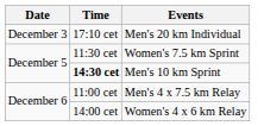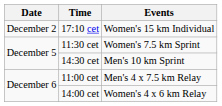 <table class="wikitable" border="1">
 <tr>
 <th>Date</th>
 <th>Time</th>
 <th>Events</th>
 </tr>
 <tr>
-<td>December 3</td>
-<td>17:10 cet</td>
-<td>Men's 20 km Individual</td>
+<td>December 2</td>
+<td>17:10 <a href='#'>cet</a></td>
+<td>Women's 15 km Individual</td>
 </tr>
 <tr>
 <td rowspan=2>December 5</td>
 <td>11:30 cet</td>
 <td>Women's 7.5 km Sprint</td>
 </tr>
 <tr>
-<td><strong>14:30 cet</strong></td>
+<td>14:30 cet</td>
 <td>Men's 10 km Sprint</td>
 </tr>
 <tr>
 <td rowspan=2>December 6</td>
 <td>11:00 cet</td>
 <td>Men's 4 x 7.5 km Relay</td>
 </tr>
 <tr>
 <td>14:00 cet</td>
 <td>Women's 4 x 6 km Relay</td>
 </tr>
 </table>
